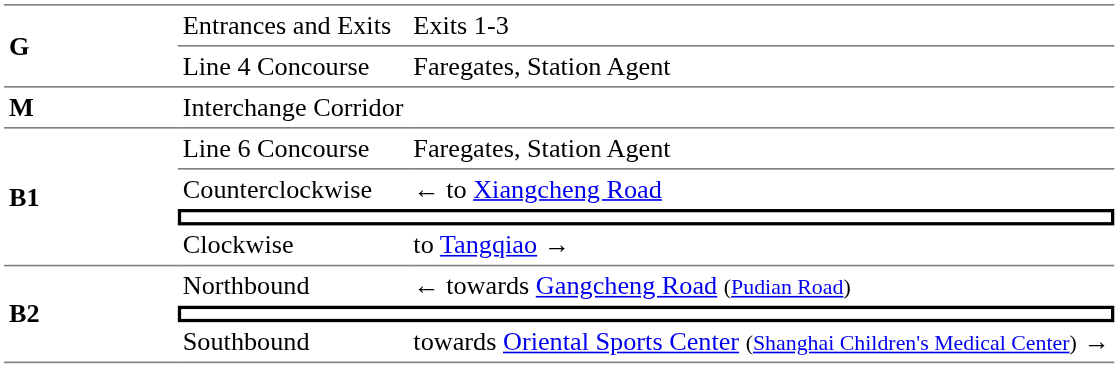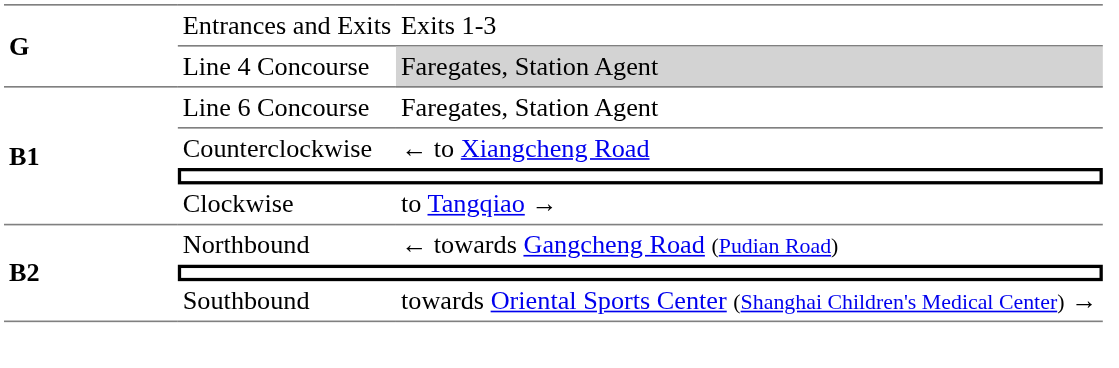 <table cellspacing=0 cellpadding=3>
 <tr>
 <td style="border-top:solid 1px gray;border-bottom:solid 1px gray;" rowspan=2 width=100><strong>G</strong></td>
 <td style="border-top:solid 1px gray;border-bottom:solid 1px gray;">Entrances and Exits</td>
 <td style="border-top:solid 1px gray;border-bottom:solid 1px gray;">Exits 1-3</td>
 </tr>
 <tr>
 <td style="border-bottom:solid 1px gray;">Line 4 Concourse</td>
-<td style="border-bottom:solid 1px gray;">Faregates, Station Agent</td>
-</tr>
-<tr>
-<td style="border-bottom:solid 1px gray;"><strong>M</strong></td>
-<td style="border-bottom:solid 1px gray;">Interchange Corridor</td>
-<td style="border-bottom:solid 1px gray;"></td>
+<td style="background: lightgrey; border-bottom:solid 1px gray;">Faregates, Station Agent</td>
 </tr>
 <tr>
 <td style="border-bottom:solid 1px gray;" rowspan=4><strong>B1</strong></td>
 <td style="border-bottom:solid 1px gray;">Line 6 Concourse</td>
 <td style="border-bottom:solid 1px gray;">Faregates, Station Agent</td>
 </tr>
 <tr>
 <td>Counterclockwise</td>
 <td>←  to <a href='#'>Xiangcheng Road</a></td>
 </tr>
 <tr>
 <td style="border-right:solid 2px black;border-left:solid 2px black;border-top:solid 2px black;border-bottom:solid 2px black;" colspan=2></td>
 </tr>
 <tr>
 <td style="border-bottom:solid 1px gray;">Clockwise</td>
 <td style="border-bottom:solid 1px gray;">  to <a href='#'>Tangqiao</a> →</td>
 </tr>
 <tr>
 <td style="border-bottom:solid 1px gray;" rowspan=3><strong>B2</strong></td>
 <td>Northbound</td>
 <td>←  towards <a href='#'>Gangcheng Road</a> <small>(<a href='#'>Pudian Road</a>)</small></td>
 </tr>
 <tr>
 <td style="border-right:solid 2px black;border-left:solid 2px black;border-top:solid 2px black;border-bottom:solid 2px black;" colspan=2></td>
 </tr>
 <tr>
 <td style="border-bottom:solid 1px gray;">Southbound</td>
 <td style="border-bottom:solid 1px gray;">  towards <a href='#'>Oriental Sports Center</a> <small>(<a href='#'>Shanghai Children's Medical Center</a>)</small> →</td>
 </tr>
 </table>
